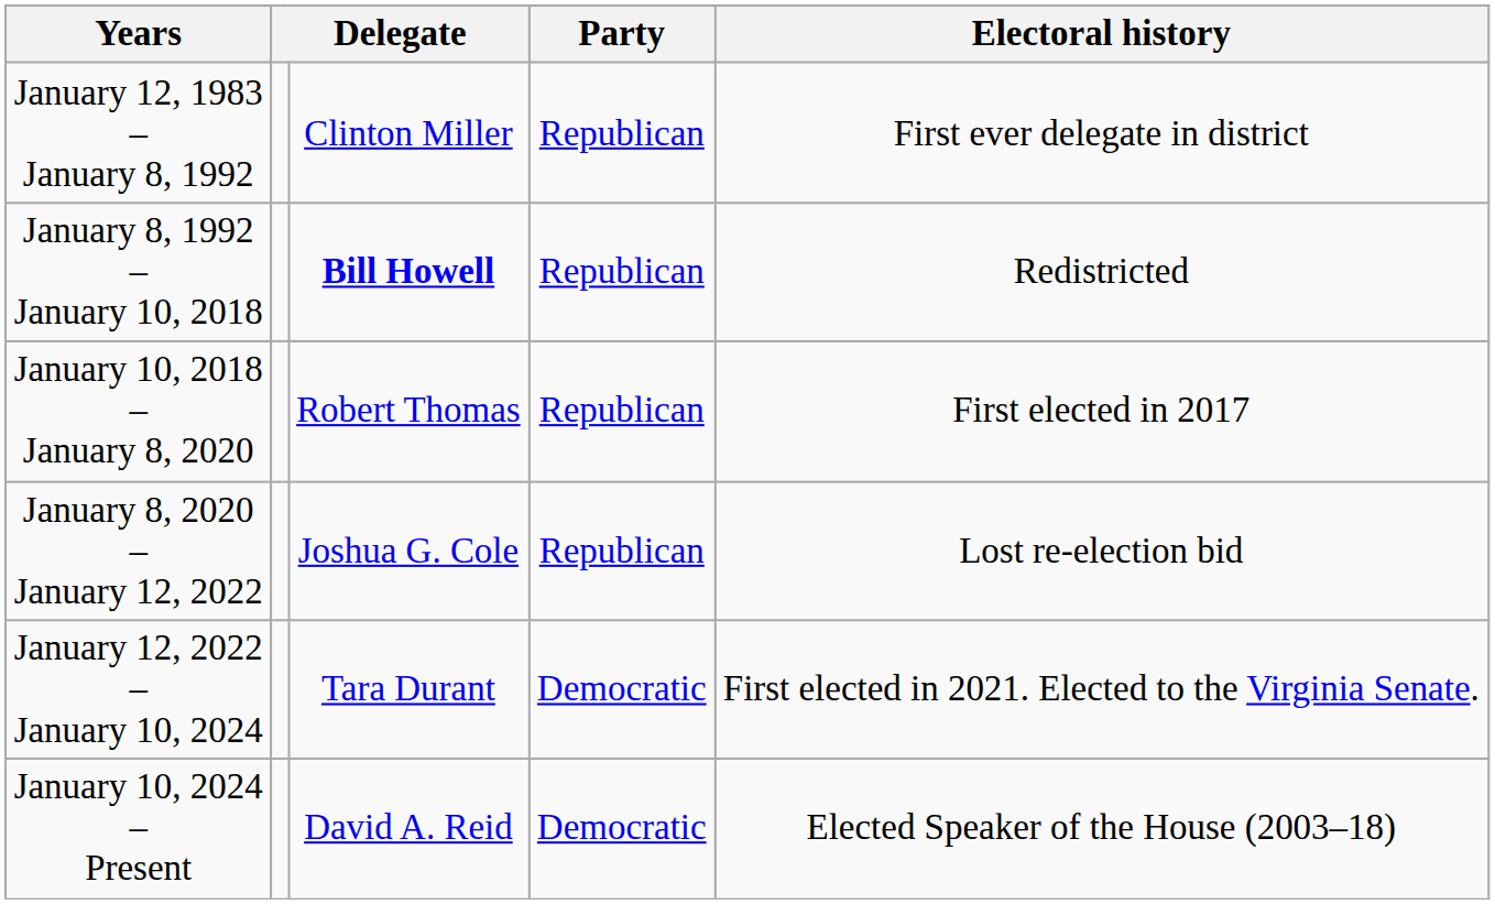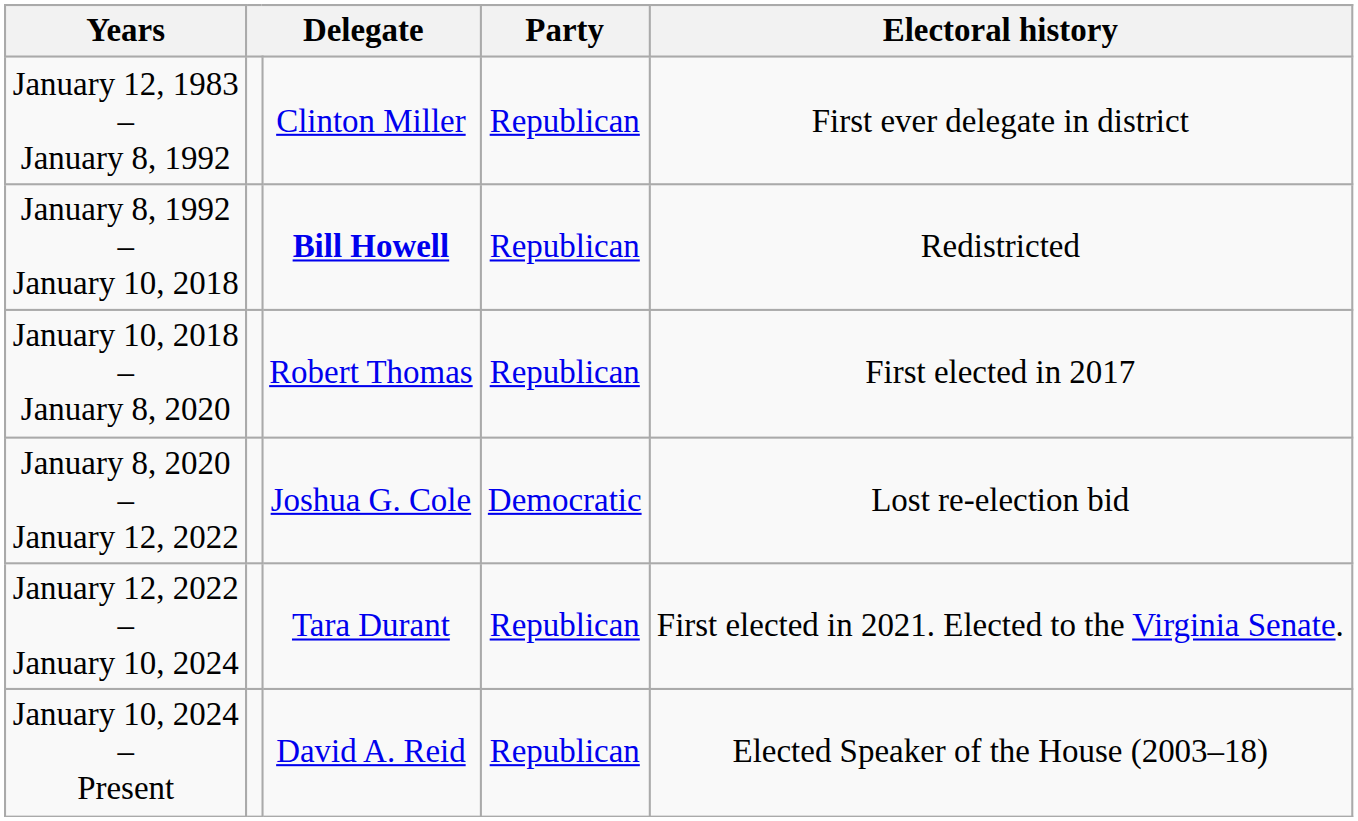 <table class=wikitable style="text-align:center">
 <tr valign=bottom>
 <th>Years</th>
 <th colspan=2>Delegate</th>
 <th>Party</th>
 <th>Electoral history</th>
 </tr>
 <tr>
 <td nowrap><span>January 12, 1983</span><br>–<br><span>January 8, 1992</span></td>
 <td></td>
 <td><a href='#'>Clinton Miller</a></td>
 <td><a href='#'>Republican</a></td>
 <td>First ever delegate in district</td>
 </tr>
 <tr>
 <td nowrap><span>January 8, 1992</span><br>–<br><span>January 10, 2018</span></td>
 <td align=left></td>
 <td><strong><a href='#'>Bill Howell</a></strong></td>
 <td><a href='#'>Republican</a></td>
 <td>Redistricted</td>
 </tr>
 <tr>
 <td nowrap><span>January 10, 2018</span><br>–<br><span>January 8, 2020</span></td>
 <td align=left></td>
 <td><a href='#'>Robert Thomas</a></td>
 <td><a href='#'>Republican</a></td>
 <td>First elected in 2017</td>
 </tr>
 <tr>
 <td nowrap><span>January 8, 2020</span><br>–<br><span>January 12, 2022</span></td>
 <td align=left></td>
 <td><a href='#'>Joshua G. Cole</a></td>
-<td><a href='#'>Republican</a></td>
+<td><a href='#'>Democratic</a></td>
 <td>Lost re-election bid</td>
 </tr>
 <tr>
 <td nowrap><span>January 12, 2022</span><br>–<br><span>January 10, 2024</span></td>
 <td align=left></td>
 <td><a href='#'>Tara Durant</a></td>
-<td><a href='#'>Democratic</a></td>
+<td><a href='#'>Republican</a></td>
 <td>First elected in 2021. Elected to the <a href='#'>Virginia Senate</a>.</td>
 </tr>
 <tr>
 <td nowrap><span>January 10, 2024</span><br>–<br><span>Present</span></td>
 <td align=left></td>
 <td><a href='#'>David A. Reid</a></td>
-<td><a href='#'>Democratic</a></td>
+<td><a href='#'>Republican</a></td>
 <td>Elected Speaker of the House (2003–18)</td>
 </tr>
 </table>
